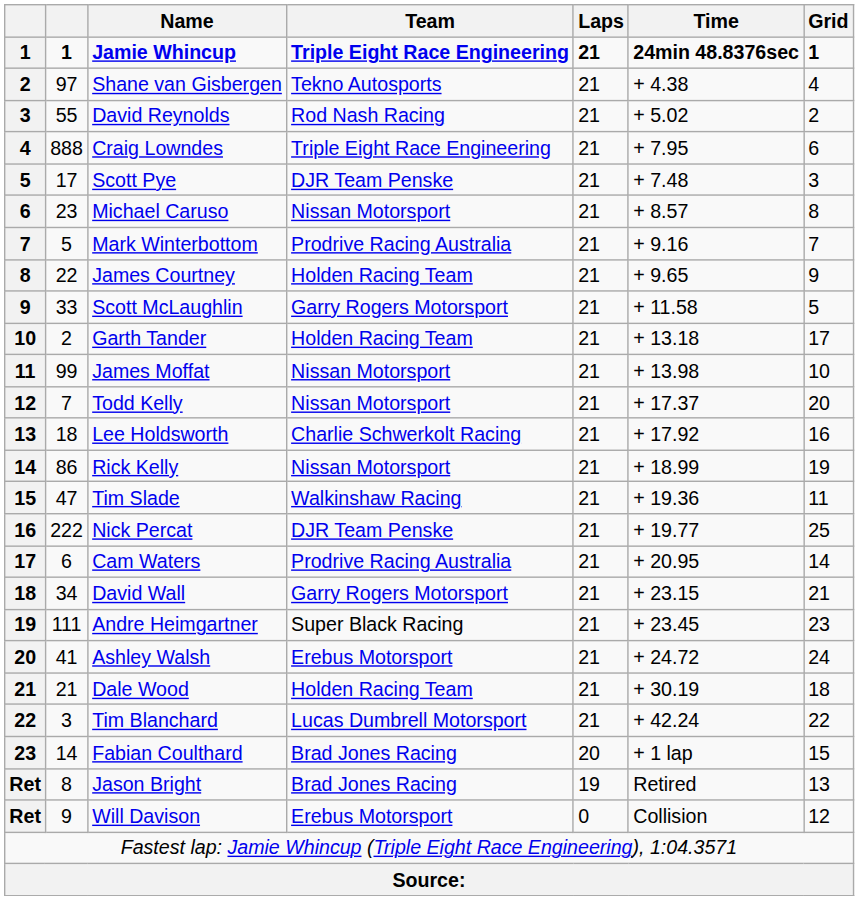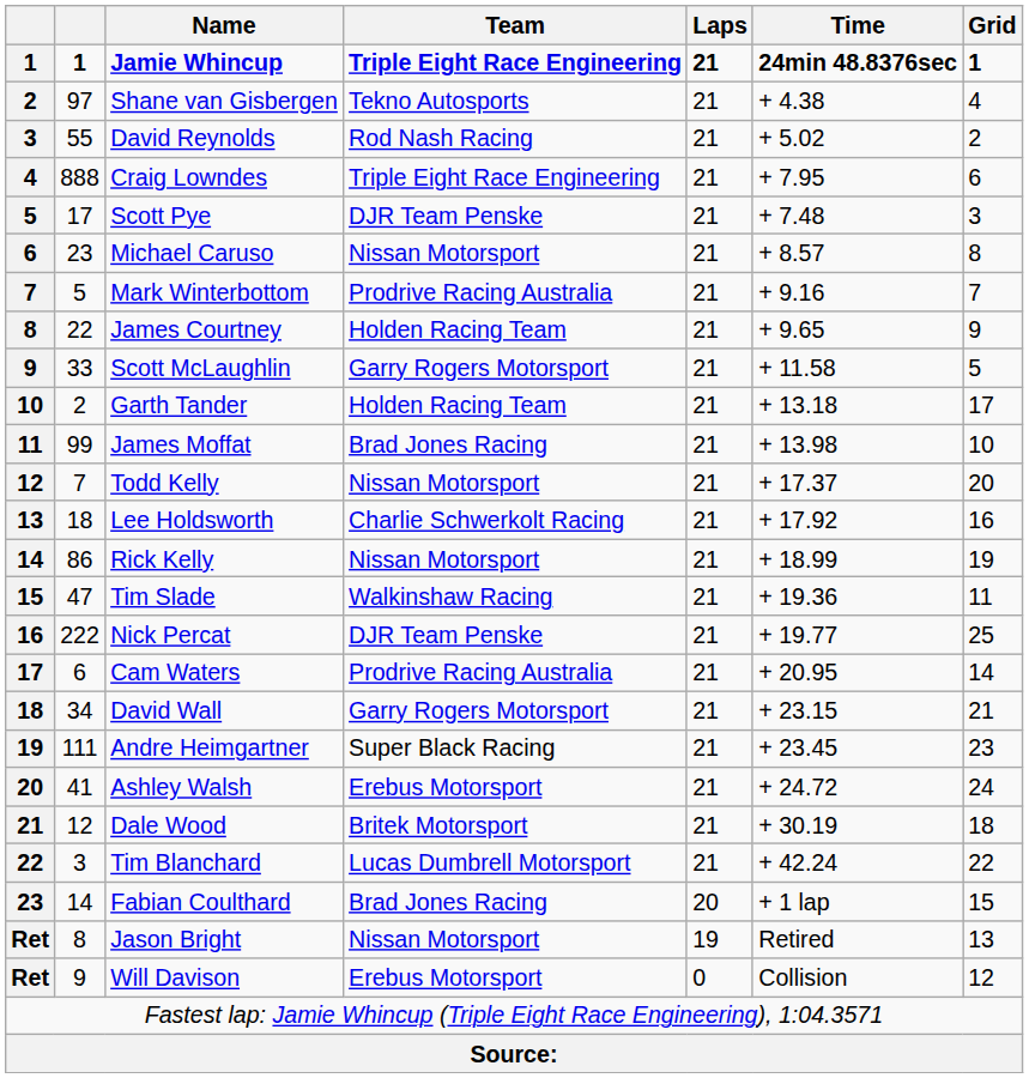 <table class="wikitable" style="font-size: 87%">
 <tr>
 <th></th>
 <th></th>
 <th>Name</th>
 <th>Team</th>
 <th>Laps</th>
 <th>Time</th>
 <th>Grid</th>
 </tr>
 <tr>
 <th>1</th>
 <td align="center"><strong>1</strong></td>
 <td> <strong><a href='#'>Jamie Whincup</a></strong></td>
 <td><strong><a href='#'>Triple Eight Race Engineering</a></strong></td>
 <td><strong>21</strong></td>
 <td><strong>24min 48.8376sec</strong></td>
 <td><strong>1</strong></td>
 </tr>
 <tr>
 <th>2</th>
 <td align="center">97</td>
 <td> <a href='#'>Shane van Gisbergen</a></td>
 <td><a href='#'>Tekno Autosports</a></td>
 <td>21</td>
 <td>+ 4.38</td>
 <td>4</td>
 </tr>
 <tr>
 <th>3</th>
 <td align="center">55</td>
 <td> <a href='#'>David Reynolds</a></td>
 <td><a href='#'>Rod Nash Racing</a></td>
 <td>21</td>
 <td>+ 5.02</td>
 <td>2</td>
 </tr>
 <tr>
 <th>4</th>
 <td align="center">888</td>
 <td> <a href='#'>Craig Lowndes</a></td>
 <td><a href='#'>Triple Eight Race Engineering</a></td>
 <td>21</td>
 <td>+ 7.95</td>
 <td>6</td>
 </tr>
 <tr>
 <th>5 </th>
 <td align="center">17</td>
 <td> <a href='#'>Scott Pye</a></td>
 <td><a href='#'>DJR Team Penske</a></td>
 <td>21</td>
 <td>+ 7.48</td>
 <td>3</td>
 </tr>
 <tr>
 <th>6</th>
 <td align="center">23</td>
 <td> <a href='#'>Michael Caruso</a></td>
 <td><a href='#'>Nissan Motorsport</a></td>
 <td>21</td>
 <td>+ 8.57</td>
 <td>8</td>
 </tr>
 <tr>
 <th>7</th>
 <td align="center">5</td>
 <td> <a href='#'>Mark Winterbottom</a></td>
 <td><a href='#'>Prodrive Racing Australia</a></td>
 <td>21</td>
 <td>+ 9.16</td>
 <td>7</td>
 </tr>
 <tr>
 <th>8</th>
 <td align="center">22</td>
 <td> <a href='#'>James Courtney</a></td>
 <td><a href='#'>Holden Racing Team</a></td>
 <td>21</td>
 <td>+ 9.65</td>
 <td>9</td>
 </tr>
 <tr>
 <th>9</th>
 <td align="center">33</td>
 <td> <a href='#'>Scott McLaughlin</a></td>
 <td><a href='#'>Garry Rogers Motorsport</a></td>
 <td>21</td>
 <td>+ 11.58</td>
 <td>5</td>
 </tr>
 <tr>
 <th>10</th>
 <td align="center">2</td>
 <td> <a href='#'>Garth Tander</a></td>
 <td><a href='#'>Holden Racing Team</a></td>
 <td>21</td>
 <td>+ 13.18</td>
 <td>17</td>
 </tr>
 <tr>
 <th>11</th>
 <td align="center">99</td>
 <td> <a href='#'>James Moffat</a></td>
-<td><a href='#'>Nissan Motorsport</a></td>
+<td><a href='#'>Brad Jones Racing</a></td>
 <td>21</td>
 <td>+ 13.98</td>
 <td>10</td>
 </tr>
 <tr>
 <th>12</th>
 <td align="center">7</td>
 <td> <a href='#'>Todd Kelly</a></td>
 <td><a href='#'>Nissan Motorsport</a></td>
 <td>21</td>
 <td>+ 17.37</td>
 <td>20</td>
 </tr>
 <tr>
 <th>13</th>
 <td align="center">18</td>
 <td> <a href='#'>Lee Holdsworth</a></td>
 <td><a href='#'>Charlie Schwerkolt Racing</a></td>
 <td>21</td>
 <td>+ 17.92</td>
 <td>16</td>
 </tr>
 <tr>
 <th>14</th>
 <td align="center">86</td>
 <td> <a href='#'>Rick Kelly</a></td>
 <td><a href='#'>Nissan Motorsport</a></td>
 <td>21</td>
 <td>+ 18.99</td>
 <td>19</td>
 </tr>
 <tr>
 <th>15</th>
 <td align="center">47</td>
 <td> <a href='#'>Tim Slade</a></td>
 <td><a href='#'>Walkinshaw Racing</a></td>
 <td>21</td>
 <td>+ 19.36</td>
 <td>11</td>
 </tr>
 <tr>
 <th>16</th>
 <td align="center">222</td>
 <td> <a href='#'>Nick Percat</a></td>
 <td><a href='#'>DJR Team Penske</a></td>
 <td>21</td>
 <td>+ 19.77</td>
 <td>25</td>
 </tr>
 <tr>
 <th>17</th>
 <td align="center">6</td>
 <td> <a href='#'>Cam Waters</a></td>
 <td><a href='#'>Prodrive Racing Australia</a></td>
 <td>21</td>
 <td>+ 20.95</td>
 <td>14</td>
 </tr>
 <tr>
 <th>18</th>
 <td align="center">34</td>
 <td> <a href='#'>David Wall</a></td>
 <td><a href='#'>Garry Rogers Motorsport</a></td>
 <td>21</td>
 <td>+ 23.15</td>
 <td>21</td>
 </tr>
 <tr>
 <th>19</th>
 <td align="center">111</td>
 <td> <a href='#'>Andre Heimgartner</a></td>
 <td>Super Black Racing</td>
 <td>21</td>
 <td>+ 23.45</td>
 <td>23</td>
 </tr>
 <tr>
 <th>20</th>
 <td align="center">41</td>
 <td> <a href='#'>Ashley Walsh</a></td>
 <td><a href='#'>Erebus Motorsport</a></td>
 <td>21</td>
 <td>+ 24.72</td>
 <td>24</td>
 </tr>
 <tr>
 <th>21</th>
-<td align="center">21</td>
+<td align="center">12</td>
 <td> <a href='#'>Dale Wood</a></td>
-<td><a href='#'>Holden Racing Team</a></td>
+<td><a href='#'>Britek Motorsport</a></td>
 <td>21</td>
 <td>+ 30.19</td>
 <td>18</td>
 </tr>
 <tr>
 <th>22</th>
 <td align="center">3</td>
 <td> <a href='#'>Tim Blanchard</a></td>
 <td><a href='#'>Lucas Dumbrell Motorsport</a></td>
 <td>21</td>
 <td>+ 42.24</td>
 <td>22</td>
 </tr>
 <tr>
 <th>23</th>
 <td align="center">14</td>
 <td> <a href='#'>Fabian Coulthard</a></td>
 <td><a href='#'>Brad Jones Racing</a></td>
 <td>20</td>
 <td>+ 1 lap</td>
 <td>15</td>
 </tr>
 <tr>
 <th>Ret</th>
 <td align="center">8</td>
 <td> <a href='#'>Jason Bright</a></td>
-<td><a href='#'>Brad Jones Racing</a></td>
+<td><a href='#'>Nissan Motorsport</a></td>
 <td>19</td>
 <td>Retired</td>
 <td>13</td>
 </tr>
 <tr>
 <th>Ret</th>
 <td align="center">9</td>
 <td> <a href='#'>Will Davison</a></td>
 <td><a href='#'>Erebus Motorsport</a></td>
 <td>0</td>
 <td>Collision</td>
 <td>12</td>
 </tr>
 <tr>
 <td colspan="7" align="center"><em>Fastest lap: <a href='#'>Jamie Whincup</a> (<a href='#'>Triple Eight Race Engineering</a>), 1:04.3571</em></td>
 </tr>
 <tr>
 <th colspan="7">Source:</th>
 </tr>
 <tr>
 </tr>
 </table>
